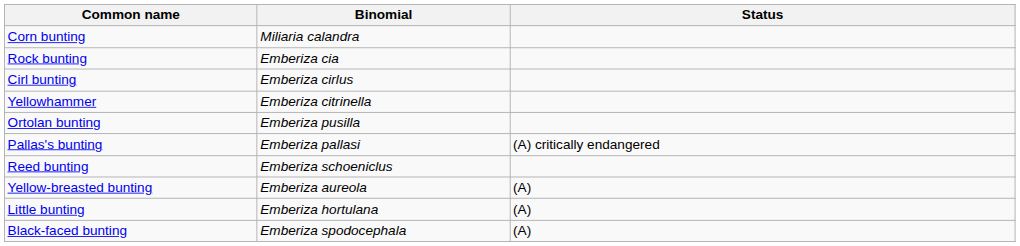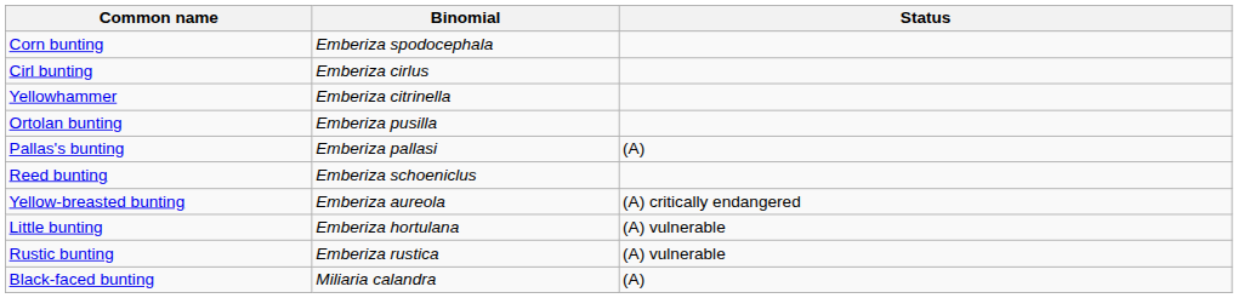 <table width=60% class="wikitable">
 <tr>
 <th width=15%>Common name</th>
 <th width=15%>Binomial</th>
 <th width=30%>Status</th>
 </tr>
 <tr>
 <td><a href='#'>Corn bunting</a></td>
-<td><em>Miliaria calandra</em></td>
-<td></td>
-</tr>
-<tr>
-<td><a href='#'>Rock bunting</a></td>
-<td><em>Emberiza cia</em></td>
+<td><em>Emberiza spodocephala</em></td>
 <td></td>
 </tr>
 <tr>
 <td><a href='#'>Cirl bunting</a></td>
 <td><em>Emberiza cirlus</em></td>
 <td></td>
 </tr>
 <tr>
 <td><a href='#'>Yellowhammer</a></td>
 <td><em>Emberiza citrinella</em></td>
 <td></td>
 </tr>
 <tr>
 <td><a href='#'>Ortolan bunting</a></td>
 <td><em>Emberiza pusilla</em></td>
 <td></td>
 </tr>
 <tr>
 <td><a href='#'>Pallas's bunting</a></td>
 <td><em>Emberiza pallasi</em></td>
-<td>(A) critically endangered</td>
+<td>(A)</td>
 </tr>
 <tr>
 <td><a href='#'>Reed bunting</a></td>
 <td><em>Emberiza schoeniclus</em></td>
 <td></td>
 </tr>
 <tr>
 <td><a href='#'>Yellow-breasted bunting</a></td>
 <td><em>Emberiza aureola</em></td>
-<td>(A)</td>
+<td>(A) critically endangered</td>
 </tr>
 <tr>
 <td><a href='#'>Little bunting</a></td>
 <td><em>Emberiza hortulana</em></td>
-<td>(A)</td>
+<td>(A) vulnerable</td>
+</tr>
+<tr>
+<td><a href='#'>Rustic bunting</a></td>
+<td><em>Emberiza rustica</em></td>
+<td>(A) vulnerable</td>
 </tr>
 <tr>
 <td><a href='#'>Black-faced bunting</a></td>
-<td><em>Emberiza spodocephala</em></td>
+<td><em>Miliaria calandra</em></td>
 <td>(A)</td>
 </tr>
 </table>
